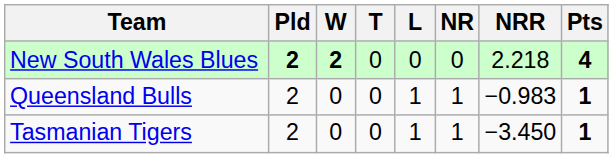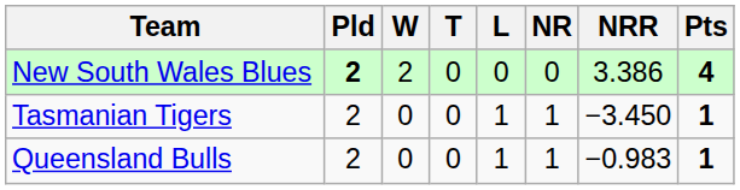 <table class="wikitable sortable" style="text-align:center">
 <tr>
 <th width=175>Team</th>
 <th width=20 abbr="Played">Pld</th>
 <th width=20 abbr="Won">W</th>
 <th width=20 abbr="Tied">T</th>
 <th width=20 abbr="Lost">L</th>
 <th width=20 abbr="No result">NR</th>
 <th width=20 abbr="Net run rate">NRR</th>
 <th width=20 abbr="Points">Pts</th>
 </tr>
 <tr style="background:#ccffcc">
 <td style="text-align:left"><a href='#'>New South Wales Blues</a></td>
 <td><strong>2</strong></td>
-<td><strong>2</strong></td>
+<td>2</td>
 <td>0</td>
 <td>0</td>
 <td>0</td>
-<td>2.218</td>
+<td>3.386</td>
 <td><strong>4</strong></td>
+</tr>
+<tr>
+<td style="text-align:left"><a href='#'>Tasmanian Tigers</a></td>
+<td>2</td>
+<td>0</td>
+<td>0</td>
+<td>1</td>
+<td>1</td>
+<td>−3.450</td>
+<td><strong>1</strong></td>
 </tr>
 <tr>
 <td style="text-align:left"><a href='#'>Queensland Bulls</a></td>
 <td>2</td>
 <td>0</td>
 <td>0</td>
 <td>1</td>
 <td>1</td>
 <td>−0.983</td>
 <td><strong>1</strong></td>
 </tr>
-<tr>
-<td style="text-align:left"><a href='#'>Tasmanian Tigers</a></td>
-<td>2</td>
-<td>0</td>
-<td>0</td>
-<td>1</td>
-<td>1</td>
-<td>−3.450</td>
-<td><strong>1</strong></td>
-</tr>
 </table>
